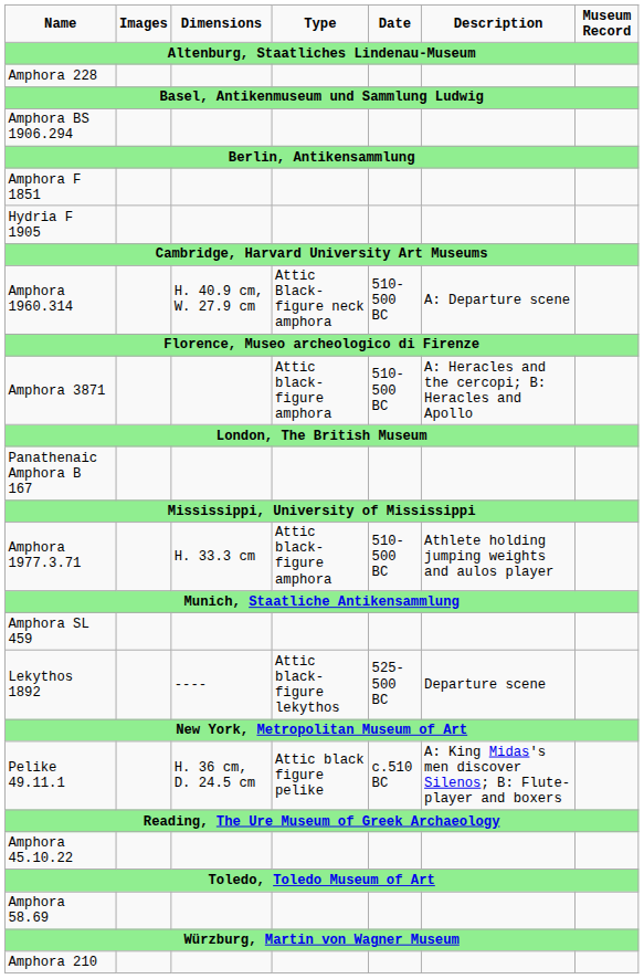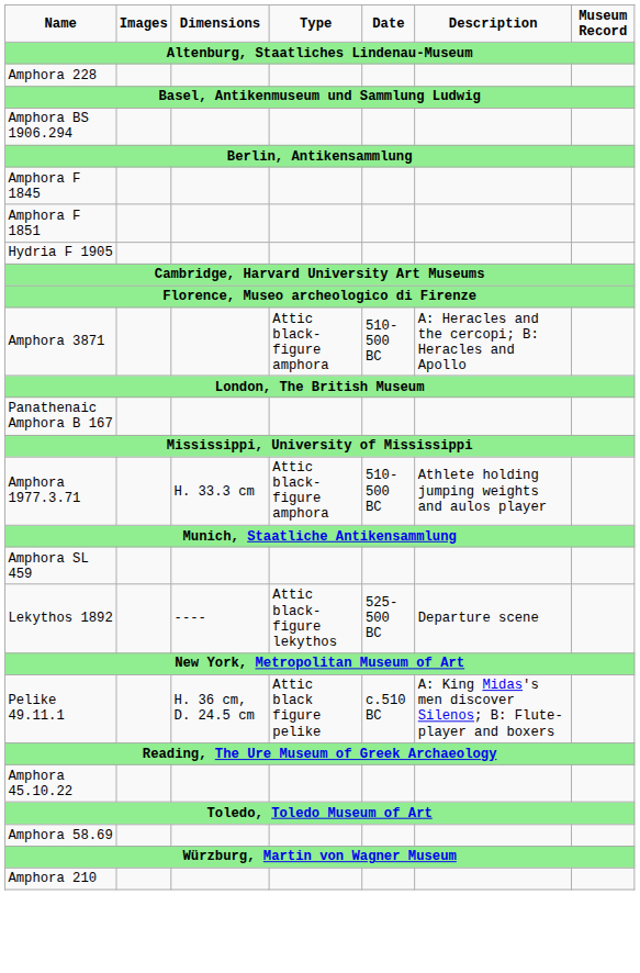 <table class="wikitable">
 <tr>
 <td align=center><strong>Name</strong></td>
 <td align=center><strong>Images</strong></td>
 <td align=center><strong>Dimensions</strong></td>
 <td align=center><strong>Type</strong></td>
 <td align=center><strong>Date</strong></td>
 <td align=center><strong>Description</strong></td>
 <td align=center><strong>Museum Record</strong></td>
 </tr>
 <tr>
 <td colspan="7" align=center style="background-color:Lightgreen"><strong>Altenburg, Staatliches Lindenau-Museum</strong></td>
 </tr>
 <tr>
 <td>Amphora 228</td>
 <td></td>
 <td></td>
 <td></td>
 <td></td>
 <td></td>
 <td></td>
 </tr>
 <tr>
 <td colspan="7" align=center style="background-color:Lightgreen"><strong>Basel, Antikenmuseum und Sammlung Ludwig</strong></td>
 </tr>
 <tr>
 <td>Amphora BS 1906.294</td>
 <td></td>
 <td></td>
 <td></td>
 <td></td>
 <td></td>
 <td></td>
 </tr>
 <tr>
 <td colspan="7" align=center style="background-color:Lightgreen"><strong>Berlin, Antikensammlung</strong></td>
 </tr>
 <tr>
+<td>Amphora F 1845</td>
+<td></td>
+<td></td>
+<td></td>
+<td></td>
+<td></td>
+<td></td>
+</tr>
+<tr>
 <td>Amphora F 1851</td>
 <td></td>
 <td></td>
 <td></td>
 <td></td>
 <td></td>
 <td></td>
 </tr>
 <tr>
 <td>Hydria F 1905</td>
 <td></td>
 <td></td>
 <td></td>
 <td></td>
 <td></td>
 <td></td>
 </tr>
 <tr>
 <td colspan="7" align=center style="background-color:Lightgreen"><strong>Cambridge, Harvard University Art Museums</strong></td>
-</tr>
-<tr>
-<td>Amphora 1960.314</td>
-<td></td>
-<td>H. 40.9 cm, W. 27.9 cm</td>
-<td>Attic Black-figure neck amphora</td>
-<td>510-500 BC</td>
-<td>A: Departure scene</td>
-<td></td>
 </tr>
 <tr>
 <td colspan="7" align=center style="background-color:Lightgreen"><strong>Florence, Museo archeologico di Firenze</strong></td>
 </tr>
 <tr>
 <td>Amphora 3871</td>
 <td></td>
 <td></td>
 <td>Attic black-figure amphora</td>
 <td>510-500 BC</td>
 <td>A: Heracles and the cercopi; B: Heracles and Apollo</td>
 <td></td>
 </tr>
 <tr>
 <td colspan="7" align=center style="background-color:Lightgreen"><strong>London, The British Museum</strong></td>
 </tr>
 <tr>
 <td>Panathenaic Amphora B 167</td>
 <td></td>
 <td></td>
 <td></td>
 <td></td>
 <td></td>
 <td></td>
 </tr>
 <tr>
 <td colspan="7" align=center style="background-color:Lightgreen"><strong>Mississippi, University of Mississippi</strong></td>
 </tr>
 <tr>
 <td>Amphora 1977.3.71</td>
 <td></td>
 <td>H. 33.3 cm</td>
 <td>Attic black-figure amphora</td>
 <td>510-500 BC</td>
 <td>Athlete holding jumping weights and aulos player</td>
 <td></td>
 </tr>
 <tr>
 <td colspan="7" align=center style="background-color:Lightgreen"><strong>Munich, <a href='#'>Staatliche Antikensammlung</a></strong></td>
 </tr>
 <tr>
 <td>Amphora SL 459</td>
 <td></td>
 <td></td>
 <td></td>
 <td></td>
 <td></td>
 <td></td>
 </tr>
 <tr>
 <td>Lekythos 1892</td>
 <td></td>
 <td>----</td>
 <td>Attic black-figure lekythos</td>
 <td>525-500 BC</td>
 <td>Departure scene</td>
 <td></td>
 </tr>
 <tr>
 <td colspan="7" align=center style="background-color:Lightgreen"><strong>New York, <a href='#'>Metropolitan Museum of Art</a></strong></td>
 </tr>
 <tr>
 <td>Pelike 49.11.1</td>
 <td></td>
 <td>H. 36 cm, D. 24.5 cm</td>
 <td>Attic black figure pelike</td>
 <td>c.510 BC</td>
 <td>A: King <a href='#'>Midas</a>'s men discover <a href='#'>Silenos</a>; B: Flute-player and boxers</td>
 <td></td>
 </tr>
 <tr>
 <td colspan="7" align=center style="background-color:Lightgreen"><strong>Reading, <a href='#'>The Ure Museum of Greek Archaeology</a></strong></td>
 </tr>
 <tr>
 <td>Amphora 45.10.22</td>
 <td></td>
 <td></td>
 <td></td>
 <td></td>
 <td></td>
 <td></td>
 </tr>
 <tr>
 <td colspan="7" align=center style="background-color:Lightgreen"><strong>Toledo, <a href='#'>Toledo Museum of Art</a></strong></td>
 </tr>
 <tr>
 <td>Amphora 58.69</td>
 <td></td>
 <td></td>
 <td></td>
 <td></td>
 <td></td>
 <td></td>
 </tr>
 <tr>
 <td colspan="7" align=center style="background-color:Lightgreen"><strong>Würzburg, <a href='#'>Martin von Wagner Museum</a></strong></td>
 </tr>
 <tr>
 <td>Amphora 210</td>
 <td></td>
 <td></td>
 <td></td>
 <td></td>
 <td></td>
 <td></td>
 </tr>
 </table>
